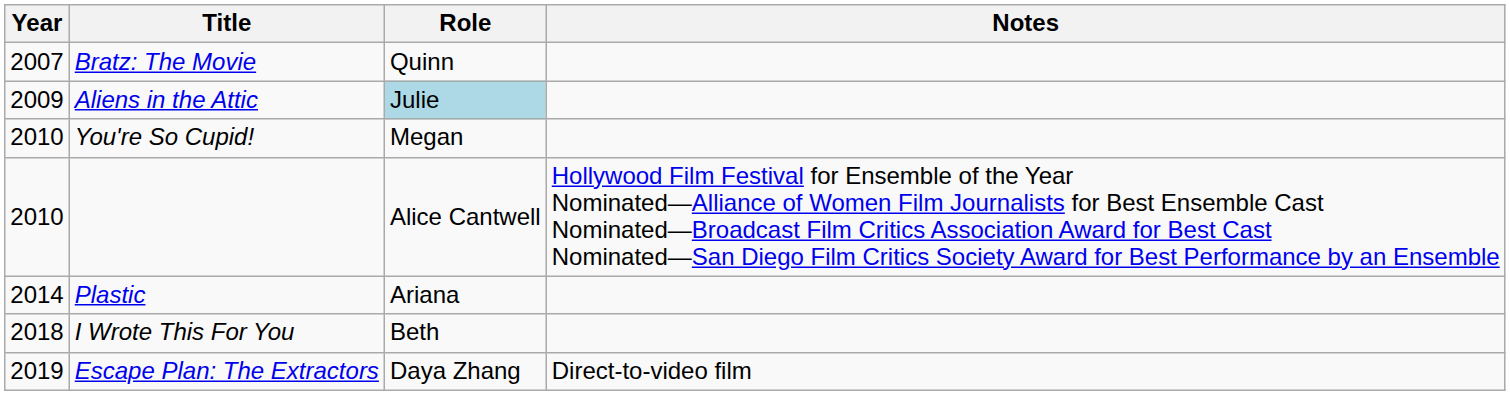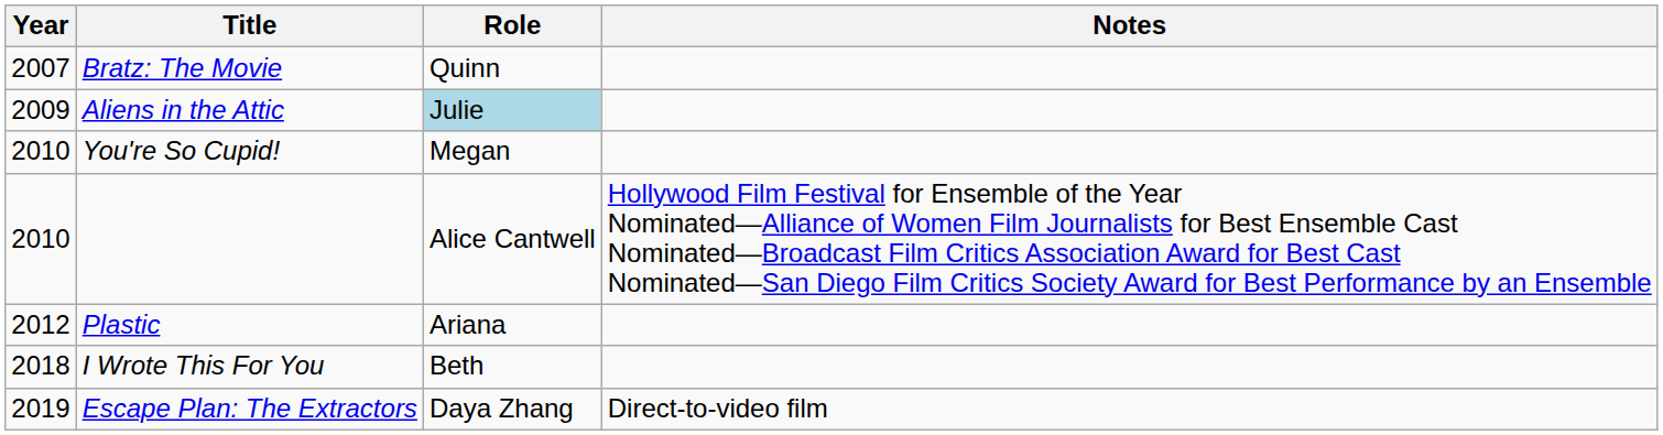 <table class="wikitable sortable">
 <tr>
 <th>Year</th>
 <th>Title</th>
 <th>Role</th>
 <th class="unsortable">Notes</th>
 </tr>
 <tr>
 <td>2007</td>
 <td><em><a href='#'>Bratz: The Movie</a></em></td>
 <td>Quinn</td>
 <td></td>
 </tr>
 <tr>
 <td>2009</td>
 <td><em><a href='#'>Aliens in the Attic</a></em></td>
 <td style="background: lightblue;">Julie</td>
 <td></td>
 </tr>
 <tr>
 <td>2010</td>
 <td><em>You're So Cupid!</em></td>
 <td>Megan</td>
 <td></td>
 </tr>
 <tr>
 <td>2010</td>
 <td style="white-space:nowrap;"><em></em></td>
 <td>Alice Cantwell</td>
 <td><a href='#'>Hollywood Film Festival</a> for Ensemble of the Year<br>Nominated—<a href='#'>Alliance of Women Film Journalists</a> for Best Ensemble Cast<br>Nominated—<a href='#'>Broadcast Film Critics Association Award for Best Cast</a><br>Nominated—<a href='#'>San Diego Film Critics Society Award for Best Performance by an Ensemble</a></td>
 </tr>
 <tr>
-<td>2014</td>
+<td>2012</td>
 <td><em><a href='#'>Plastic</a></em></td>
 <td>Ariana</td>
 <td></td>
 </tr>
 <tr>
 <td>2018</td>
 <td><em>I Wrote This For You</em></td>
 <td>Beth</td>
 <td></td>
 </tr>
 <tr>
 <td>2019</td>
 <td><em><a href='#'>Escape Plan: The Extractors</a></em></td>
 <td>Daya Zhang</td>
 <td>Direct-to-video film</td>
 </tr>
 </table>
